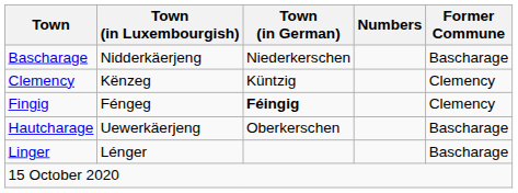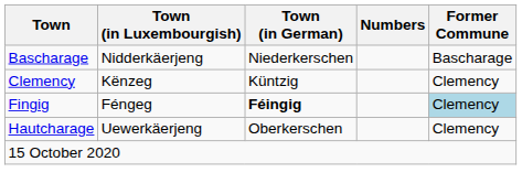 <table class="wikitable sortable" |>
 <tr>
 <th>Town</th>
 <th>Town<br>(in Luxembourgish)</th>
 <th>Town<br>(in German)</th>
 <th>Numbers</th>
 <th>Former<br>Commune</th>
 </tr>
 <tr>
 <td><a href='#'>Bascharage</a></td>
 <td>Nidderkäerjeng</td>
 <td>Niederkerschen</td>
 <td></td>
 <td>Bascharage</td>
 </tr>
 <tr>
 <td><a href='#'>Clemency</a></td>
 <td>Kënzeg</td>
 <td>Küntzig</td>
 <td></td>
 <td>Clemency</td>
 </tr>
 <tr>
 <td><a href='#'>Fingig</a></td>
 <td>Féngeg</td>
 <td><strong>Féingig</strong></td>
 <td></td>
-<td>Clemency</td>
+<td style="background: lightblue;">Clemency</td>
 </tr>
 <tr>
 <td><a href='#'>Hautcharage</a></td>
 <td>Uewerkäerjeng</td>
 <td>Oberkerschen</td>
 <td></td>
-<td>Bascharage</td>
-</tr>
-<tr>
-<td><a href='#'>Linger</a></td>
-<td>Lénger</td>
-<td></td>
-<td></td>
-<td>Bascharage</td>
+<td>Clemency</td>
 </tr>
 <tr>
 <td colspan="5">15 October 2020</td>
 </tr>
 </table>
